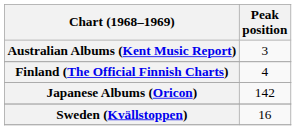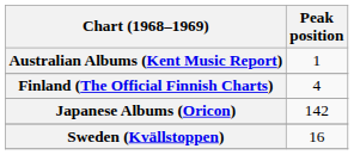 <table class="wikitable sortable plainrowheaders">
 <tr>
 <th>Chart (1968–1969)</th>
 <th>Peak<br>position</th>
 </tr>
 <tr>
 <th scope="row">Australian Albums (<a href='#'>Kent Music Report</a>)</th>
-<td align="center">3</td>
+<td align="center">1</td>
 </tr>
 <tr>
 </tr>
 <tr>
 <th scope="row">Finland (<a href='#'>The Official Finnish Charts</a>)</th>
 <td align="center">4</td>
 </tr>
 <tr>
 </tr>
 <tr>
 <th scope="row">Japanese Albums (<a href='#'>Oricon</a>)</th>
 <td align="center">142</td>
 </tr>
 <tr>
 </tr>
 <tr>
 <th scope="row">Sweden (<a href='#'>Kvällstoppen</a>)</th>
 <td style="text-align:center;">16</td>
 </tr>
 <tr>
 </tr>
 <tr>
 </tr>
 </table>
